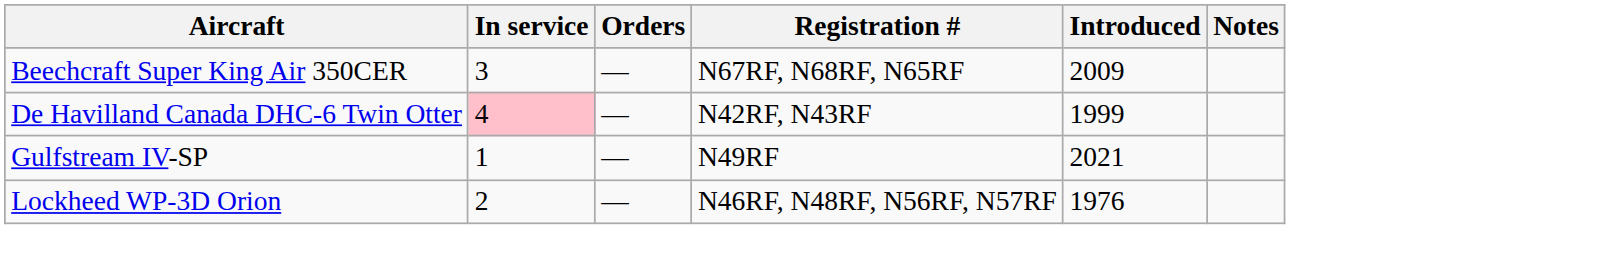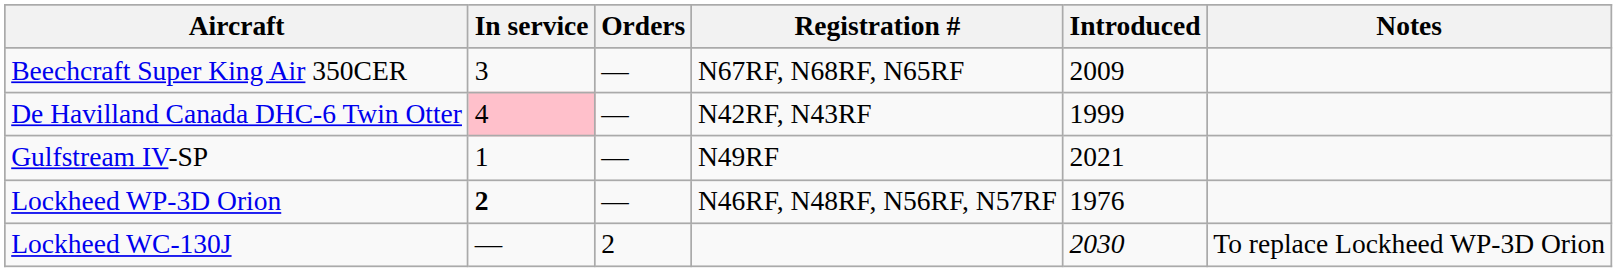 <table class="wikitable">
 <tr>
 <th>Aircraft</th>
 <th>In service</th>
 <th>Orders</th>
 <th>Registration #</th>
 <th>Introduced</th>
 <th>Notes</th>
 </tr>
 <tr>
 <td><a href='#'>Beechcraft Super King Air</a> 350CER</td>
 <td>3</td>
 <td>—</td>
 <td>N67RF, N68RF, N65RF</td>
 <td>2009</td>
 <td></td>
 </tr>
 <tr>
 <td><a href='#'>De Havilland Canada DHC-6 Twin Otter</a></td>
 <td style="background: pink;">4</td>
 <td>—</td>
 <td>N42RF, N43RF</td>
 <td>1999</td>
 <td></td>
 </tr>
 <tr>
 <td><a href='#'>Gulfstream IV</a>-SP</td>
 <td>1</td>
 <td>—</td>
 <td>N49RF</td>
 <td>2021</td>
 <td></td>
 </tr>
 <tr>
 <td><a href='#'>Lockheed WP-3D Orion</a></td>
-<td>2</td>
+<td><strong>2</strong></td>
 <td>—</td>
 <td>N46RF, N48RF, N56RF, N57RF</td>
 <td>1976</td>
 <td></td>
 </tr>
+<tr>
+<td><a href='#'>Lockheed WC-130J</a></td>
+<td>—</td>
+<td>2</td>
+<td></td>
+<td><em>2030</em></td>
+<td>To replace Lockheed WP-3D Orion</td>
+</tr>
 </table>
